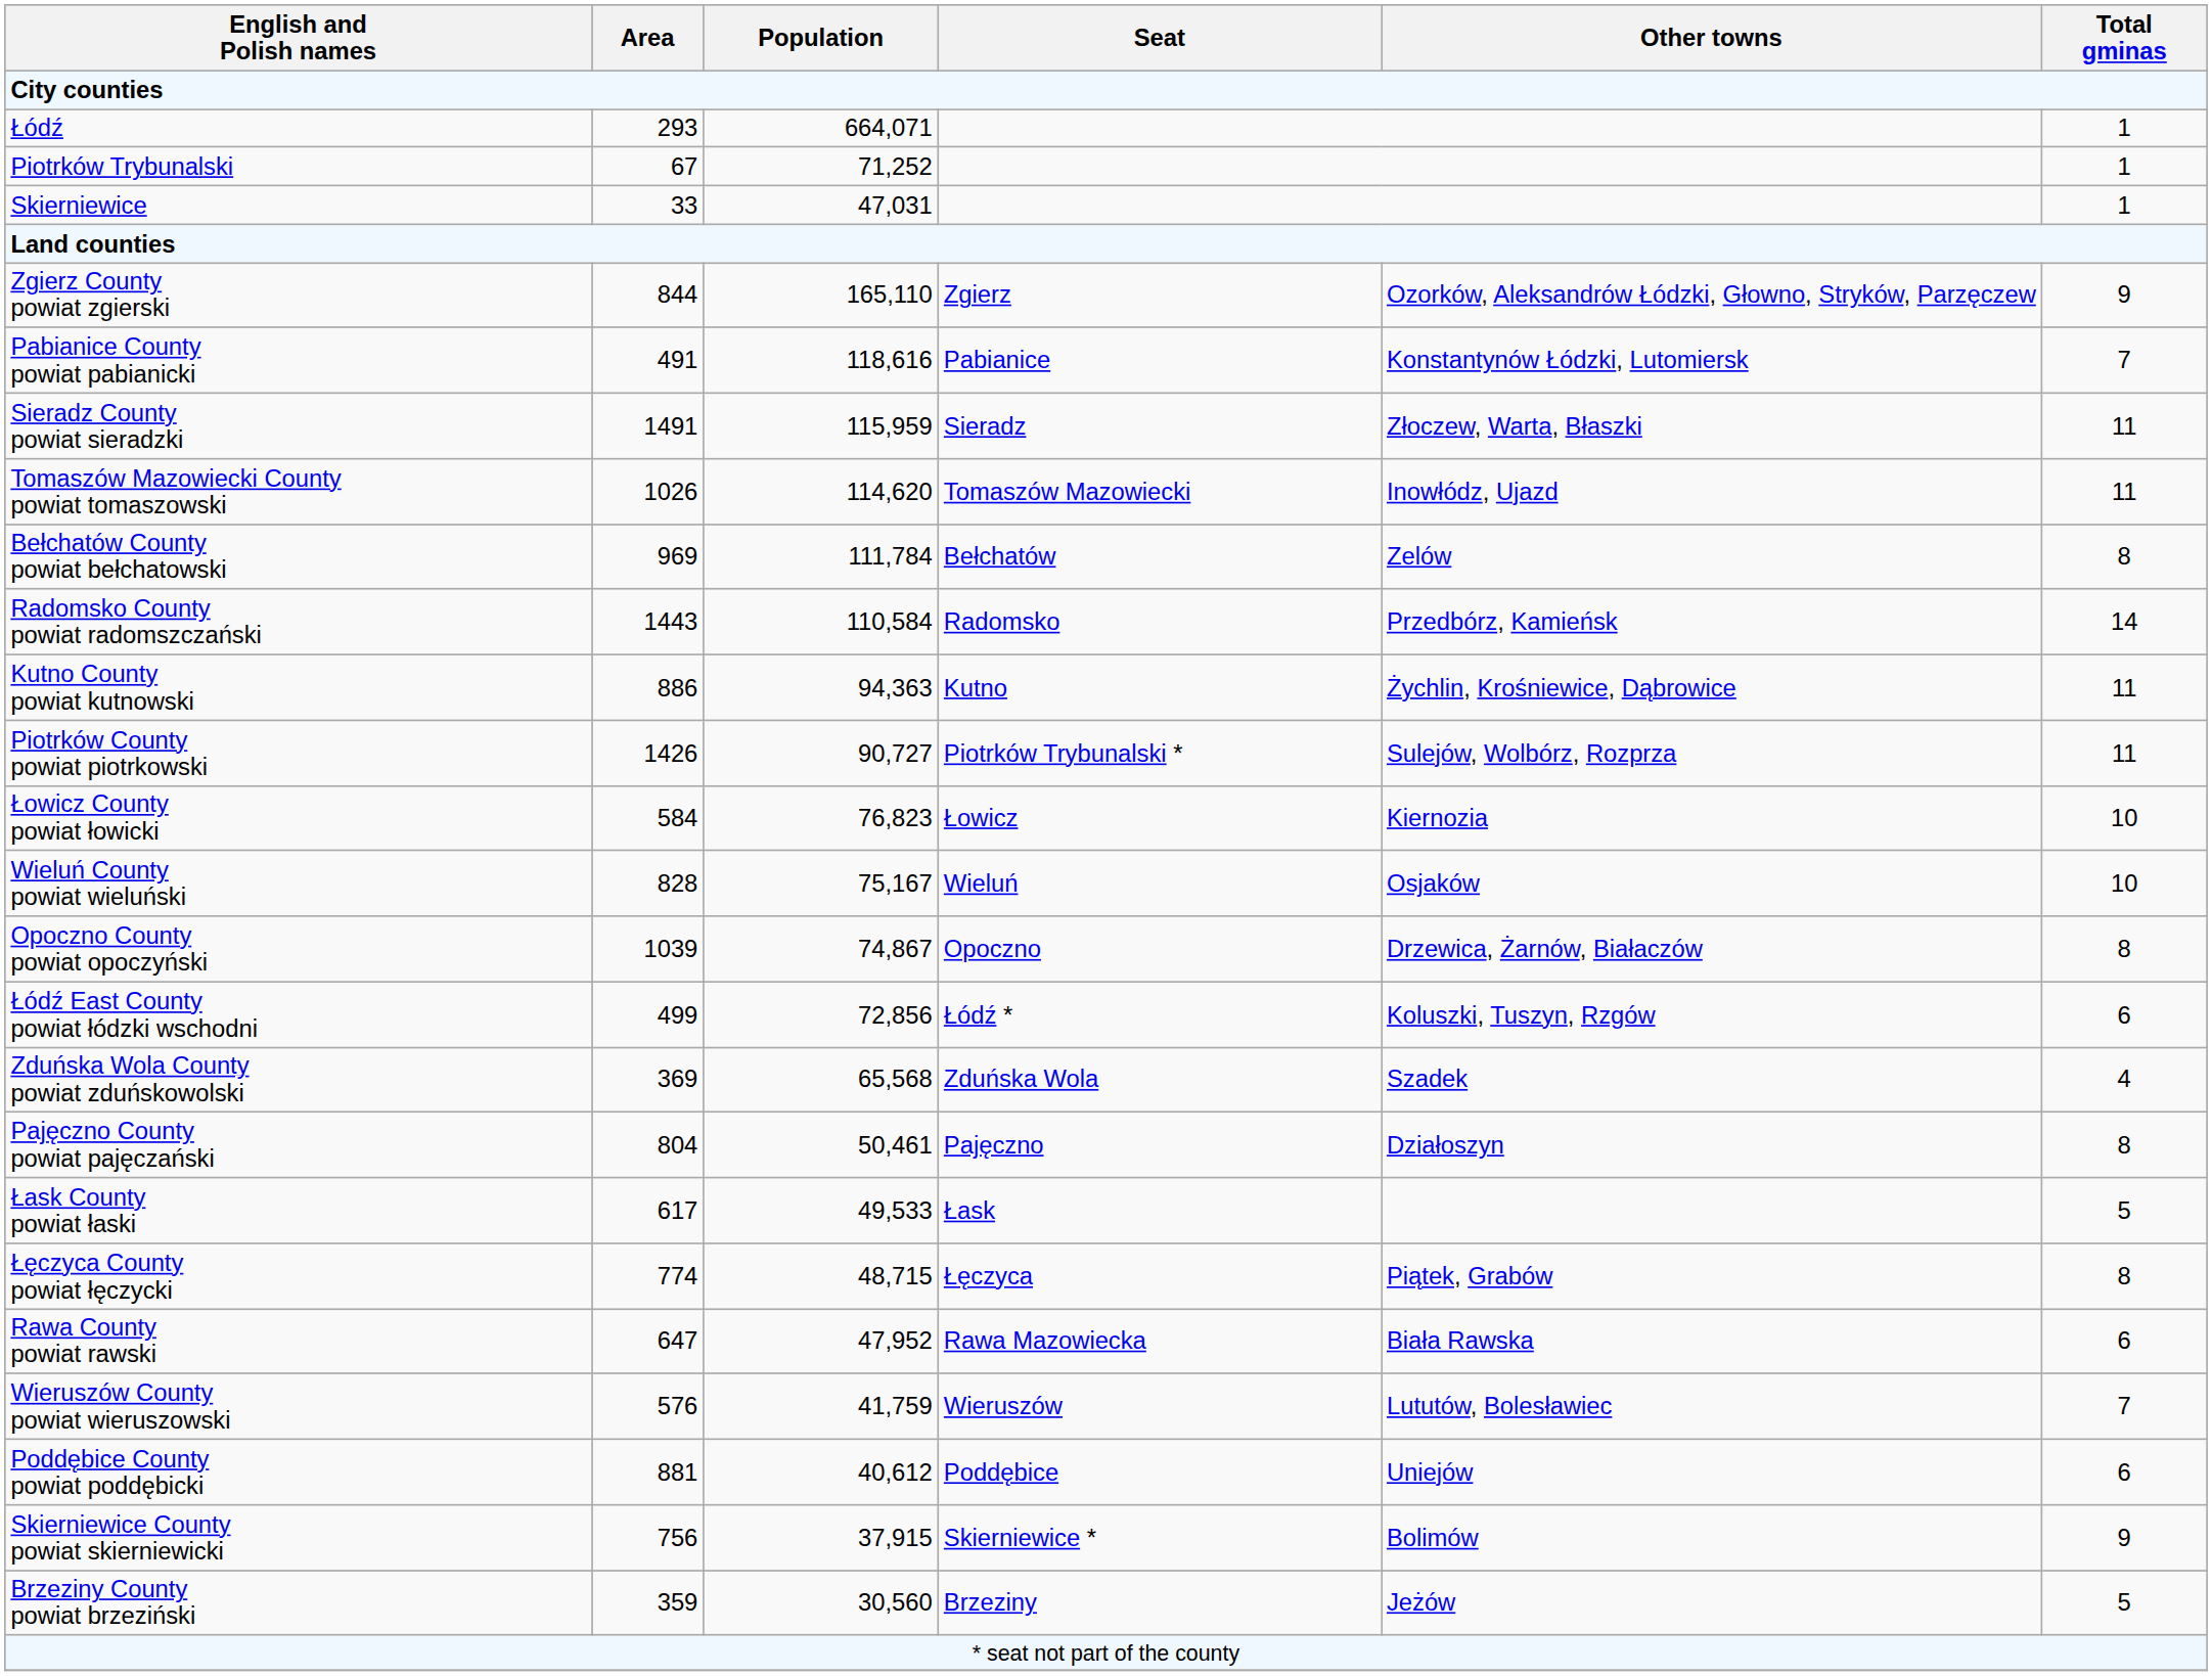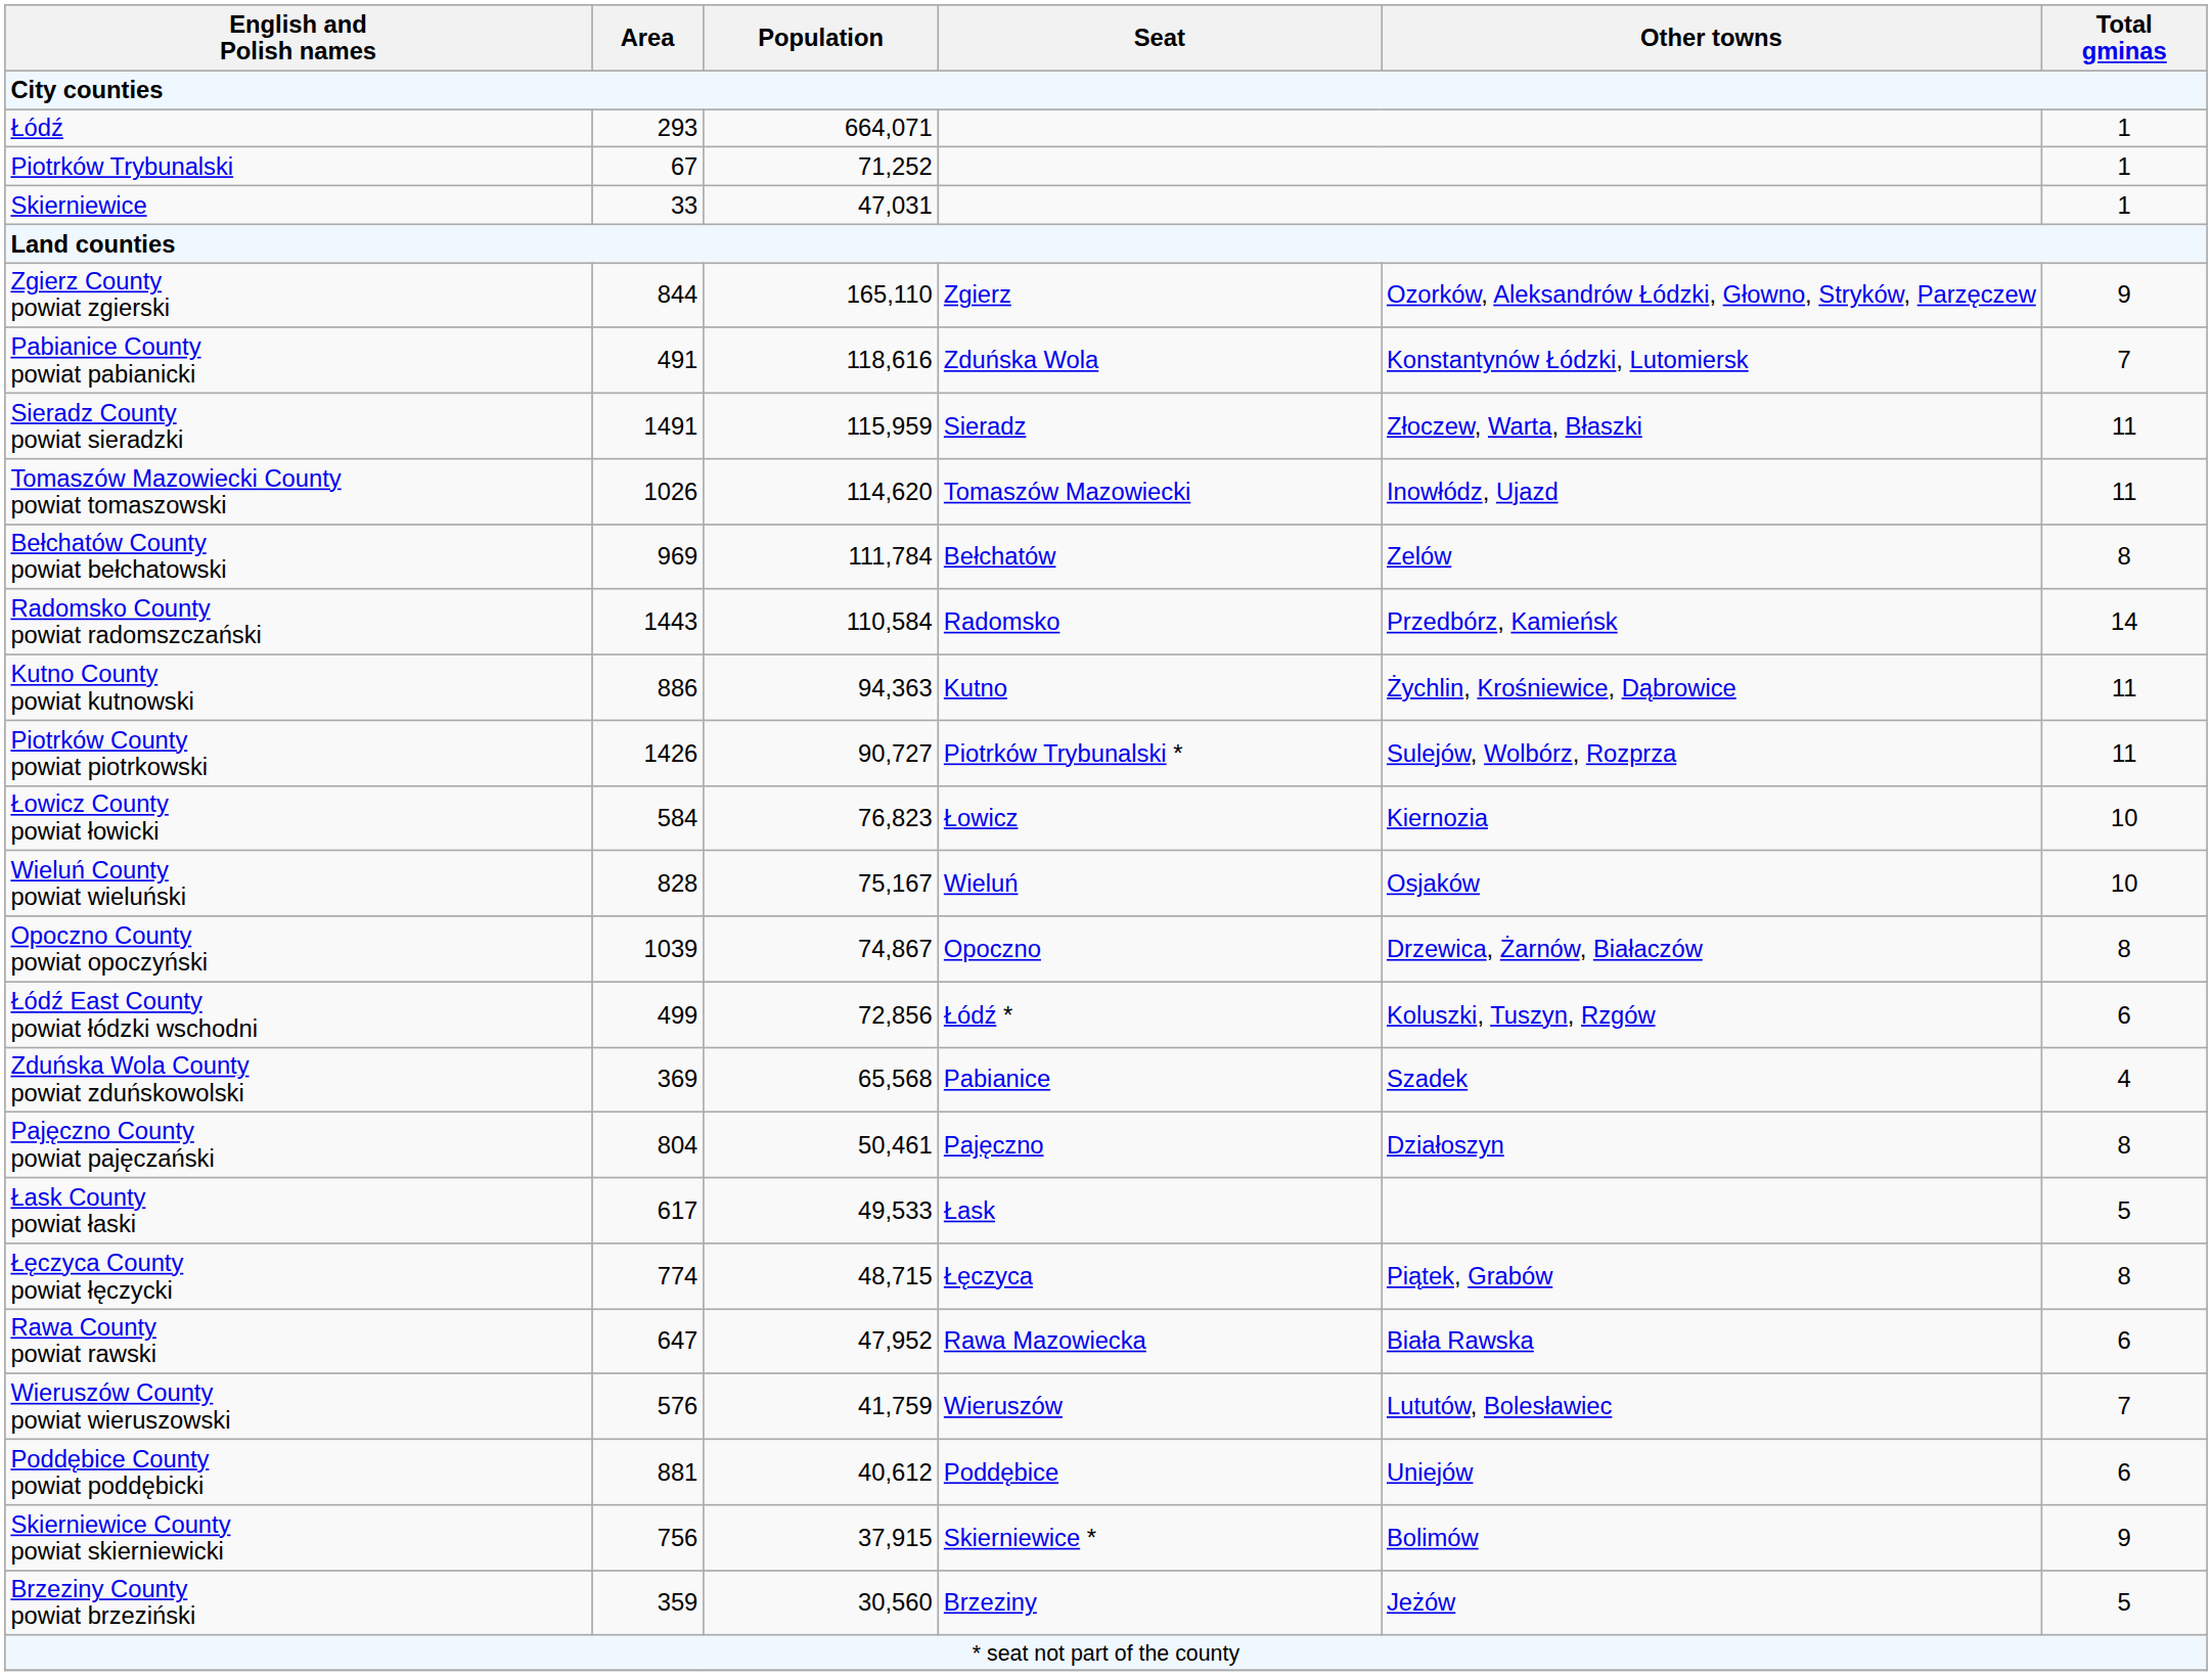 <table class="wikitable sortable" style="font-size:90%">
 <tr>
 <th>English and<br> Polish names</th>
 <th>Area<br> </th>
 <th>Population<br> </th>
 <th>Seat</th>
 <th width="30%" align="center">Other towns</th>
 <th>Total<br> <a href='#'>gminas</a></th>
 </tr>
 <tr bgcolor="F0F8FF">
 <td colspan=6><strong>City counties</strong></td>
 </tr>
 <tr>
 <td><a href='#'>Łódź</a></td>
 <td align="right">293</td>
 <td align="right">664,071 </td>
 <td colspan=2></td>
 <td align="center">1</td>
 </tr>
 <tr>
 <td><a href='#'>Piotrków Trybunalski</a></td>
 <td align="right">67</td>
 <td align="right">71,252 </td>
 <td colspan=2></td>
 <td align="center">1</td>
 </tr>
 <tr>
 <td><a href='#'>Skierniewice</a></td>
 <td align="right">33</td>
 <td align="right">47,031 </td>
 <td colspan=2></td>
 <td align="center">1</td>
 </tr>
 <tr bgcolor="F0F8FF">
 <td colspan=6><strong>Land counties</strong></td>
 </tr>
 <tr>
 <td><a href='#'>Zgierz County</a><br> powiat zgierski</td>
 <td align="right">844</td>
 <td align="right">165,110 </td>
 <td><a href='#'>Zgierz</a></td>
 <td><a href='#'>Ozorków</a>, <a href='#'>Aleksandrów Łódzki</a>, <a href='#'>Głowno</a>, <a href='#'>Stryków</a>, <a href='#'>Parzęczew</a></td>
 <td align="center">9</td>
 </tr>
 <tr>
 <td><a href='#'>Pabianice County</a><br> powiat pabianicki</td>
 <td align="right">491</td>
 <td align="right">118,616 </td>
-<td><a href='#'>Pabianice</a></td>
+<td><a href='#'>Zduńska Wola</a></td>
 <td><a href='#'>Konstantynów Łódzki</a>, <a href='#'>Lutomiersk</a></td>
 <td align="center">7</td>
 </tr>
 <tr>
 <td><a href='#'>Sieradz County</a><br> powiat sieradzki</td>
 <td align="right">1491</td>
 <td align="right">115,959 </td>
 <td><a href='#'>Sieradz</a></td>
 <td><a href='#'>Złoczew</a>, <a href='#'>Warta</a>, <a href='#'>Błaszki</a></td>
 <td align="center">11</td>
 </tr>
 <tr>
 <td><a href='#'>Tomaszów Mazowiecki County</a><br> powiat tomaszowski</td>
 <td align="right">1026</td>
 <td align="right">114,620 </td>
 <td><a href='#'>Tomaszów Mazowiecki</a></td>
 <td><a href='#'>Inowłódz</a>, <a href='#'>Ujazd</a></td>
 <td align="center">11</td>
 </tr>
 <tr>
 <td><a href='#'>Bełchatów County</a><br> powiat bełchatowski</td>
 <td align="right">969</td>
 <td align="right">111,784 </td>
 <td><a href='#'>Bełchatów</a></td>
 <td><a href='#'>Zelów</a></td>
 <td align="center">8</td>
 </tr>
 <tr>
 <td><a href='#'>Radomsko County</a><br> powiat radomszczański</td>
 <td align="right">1443</td>
 <td align="right">110,584 </td>
 <td><a href='#'>Radomsko</a></td>
 <td><a href='#'>Przedbórz</a>, <a href='#'>Kamieńsk</a></td>
 <td align="center">14</td>
 </tr>
 <tr>
 <td><a href='#'>Kutno County</a><br> powiat kutnowski</td>
 <td align="right">886</td>
 <td align="right">94,363 </td>
 <td><a href='#'>Kutno</a></td>
 <td><a href='#'>Żychlin</a>, <a href='#'>Krośniewice</a>, <a href='#'>Dąbrowice</a></td>
 <td align="center">11</td>
 </tr>
 <tr>
 <td><a href='#'>Piotrków County</a><br> powiat piotrkowski</td>
 <td align="right">1426</td>
 <td align="right">90,727 </td>
 <td><a href='#'>Piotrków Trybunalski</a> *</td>
 <td><a href='#'>Sulejów</a>, <a href='#'>Wolbórz</a>, <a href='#'>Rozprza</a></td>
 <td align="center">11</td>
 </tr>
 <tr>
 <td><a href='#'>Łowicz County</a><br> powiat łowicki</td>
 <td align="right">584</td>
 <td align="right">76,823 </td>
 <td><a href='#'>Łowicz</a></td>
 <td><a href='#'>Kiernozia</a></td>
 <td align="center">10</td>
 </tr>
 <tr>
 <td><a href='#'>Wieluń County</a><br> powiat wieluński</td>
 <td align="right">828</td>
 <td align="right">75,167 </td>
 <td><a href='#'>Wieluń</a></td>
 <td><a href='#'>Osjaków</a></td>
 <td align="center">10</td>
 </tr>
 <tr>
 <td><a href='#'>Opoczno County</a><br> powiat opoczyński</td>
 <td align="right">1039</td>
 <td align="right">74,867 </td>
 <td><a href='#'>Opoczno</a></td>
 <td><a href='#'>Drzewica</a>, <a href='#'>Żarnów</a>, <a href='#'>Białaczów</a></td>
 <td align="center">8</td>
 </tr>
 <tr>
 <td><a href='#'>Łódź East County</a><br> powiat łódzki wschodni</td>
 <td align="right">499</td>
 <td align="right">72,856 </td>
 <td><a href='#'>Łódź</a> *</td>
 <td><a href='#'>Koluszki</a>, <a href='#'>Tuszyn</a>, <a href='#'>Rzgów</a></td>
 <td align="center">6</td>
 </tr>
 <tr>
 <td><a href='#'>Zduńska Wola County</a><br> powiat zduńskowolski</td>
 <td align="right">369</td>
 <td align="right">65,568 </td>
-<td><a href='#'>Zduńska Wola</a></td>
+<td><a href='#'>Pabianice</a></td>
 <td><a href='#'>Szadek</a></td>
 <td align="center">4</td>
 </tr>
 <tr>
 <td><a href='#'>Pajęczno County</a><br> powiat pajęczański</td>
 <td align="right">804</td>
 <td align="right">50,461 </td>
 <td><a href='#'>Pajęczno</a></td>
 <td><a href='#'>Działoszyn</a></td>
 <td align="center">8</td>
 </tr>
 <tr>
 <td><a href='#'>Łask County</a><br> powiat łaski</td>
 <td align="right">617</td>
 <td align="right">49,533 </td>
 <td><a href='#'>Łask</a></td>
 <td></td>
 <td align="center">5</td>
 </tr>
 <tr>
 <td><a href='#'>Łęczyca County</a><br> powiat łęczycki</td>
 <td align="right">774</td>
 <td align="right">48,715 </td>
 <td><a href='#'>Łęczyca</a></td>
 <td><a href='#'>Piątek</a>, <a href='#'>Grabów</a></td>
 <td align="center">8</td>
 </tr>
 <tr>
 <td><a href='#'>Rawa County</a><br> powiat rawski</td>
 <td align="right">647</td>
 <td align="right">47,952 </td>
 <td><a href='#'>Rawa Mazowiecka</a></td>
 <td><a href='#'>Biała Rawska</a></td>
 <td align="center">6</td>
 </tr>
 <tr>
 <td><a href='#'>Wieruszów County</a><br> powiat wieruszowski</td>
 <td align="right">576</td>
 <td align="right">41,759 </td>
 <td><a href='#'>Wieruszów</a></td>
 <td><a href='#'>Lututów</a>, <a href='#'>Bolesławiec</a></td>
 <td align="center">7</td>
 </tr>
 <tr>
 <td><a href='#'>Poddębice County</a><br> powiat poddębicki</td>
 <td align="right">881</td>
 <td align="right">40,612 </td>
 <td><a href='#'>Poddębice</a></td>
 <td><a href='#'>Uniejów</a></td>
 <td align="center">6</td>
 </tr>
 <tr>
 <td><a href='#'>Skierniewice County</a><br> powiat skierniewicki</td>
 <td align="right">756</td>
 <td align="right">37,915 </td>
 <td><a href='#'>Skierniewice</a> *</td>
 <td><a href='#'>Bolimów</a></td>
 <td align="center">9</td>
 </tr>
 <tr>
 <td><a href='#'>Brzeziny County</a><br> powiat brzeziński</td>
 <td align="right">359</td>
 <td align="right">30,560 </td>
 <td><a href='#'>Brzeziny</a></td>
 <td><a href='#'>Jeżów</a></td>
 <td align="center">5</td>
 </tr>
 <tr bgcolor="F0F8FF">
 <td colspan=6 style="text-align:center;font-size:90%">* seat not part of the county</td>
 </tr>
 <tr>
 </tr>
 </table>
